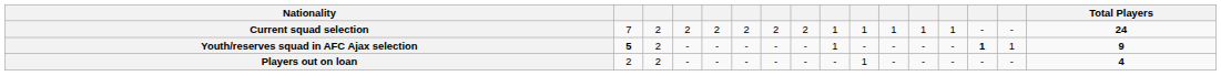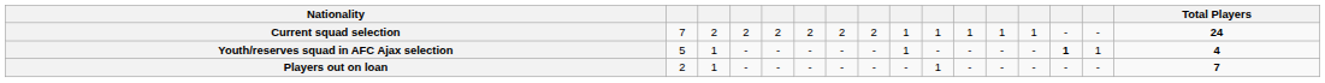 <table class="wikitable" style="width:100%; font-size:85%;">
 <tr valign=top>
 <th align=center>Nationality</th>
 <th align=center></th>
 <th align=center></th>
 <th align=center></th>
 <th align=center></th>
 <th align=center></th>
 <th align=center></th>
 <th align=center></th>
 <th align=center></th>
 <th align=center></th>
 <th align=center></th>
 <th align=center></th>
 <th align=center></th>
 <th align=center></th>
 <th align=center></th>
 <th align=center><strong>Total Players</strong></th>
 </tr>
 <tr>
 <th align=center>Current squad selection</th>
 <td align=center>7</td>
 <td align=center>2</td>
 <td align=center>2</td>
 <td align=center>2</td>
 <td align=center>2</td>
 <td align=center>2</td>
 <td align=center>2</td>
 <td align=center>1</td>
 <td align=center>1</td>
 <td align=center>1</td>
 <td align=center>1</td>
 <td align=center>1</td>
 <td align=center>-</td>
 <td align=center>-</td>
 <td align=center><strong>24</strong></td>
 </tr>
 <tr>
 <th align=center>Youth/reserves squad in AFC Ajax selection</th>
-<td align=center><strong>5</strong></td>
-<td align=center>2</td>
+<td align=center>5</td>
+<td align=center>1</td>
 <td align=center>-</td>
 <td align=center>-</td>
 <td align=center>-</td>
 <td align=center>-</td>
 <td align=center>-</td>
 <td align=center>1</td>
 <td align=center>-</td>
 <td align=center>-</td>
 <td align=center>-</td>
 <td align=center>-</td>
 <td align=center><strong>1</strong></td>
 <td align=center>1</td>
-<td align=center><strong>9</strong></td>
+<td align=center><strong>4</strong></td>
 </tr>
 <tr>
 <th align=center>Players out on loan</th>
 <td align=center>2</td>
-<td align=center>2</td>
+<td align=center>1</td>
 <td align=center>-</td>
 <td align=center>-</td>
 <td align=center>-</td>
 <td align=center>-</td>
 <td align=center>-</td>
 <td align=center>-</td>
 <td align=center>1</td>
 <td align=center>-</td>
 <td align=center>-</td>
 <td align=center>-</td>
 <td align=center>-</td>
 <td align=center>-</td>
-<td align=center><strong>4</strong></td>
+<td align=center><strong>7</strong></td>
 </tr>
 </table>
